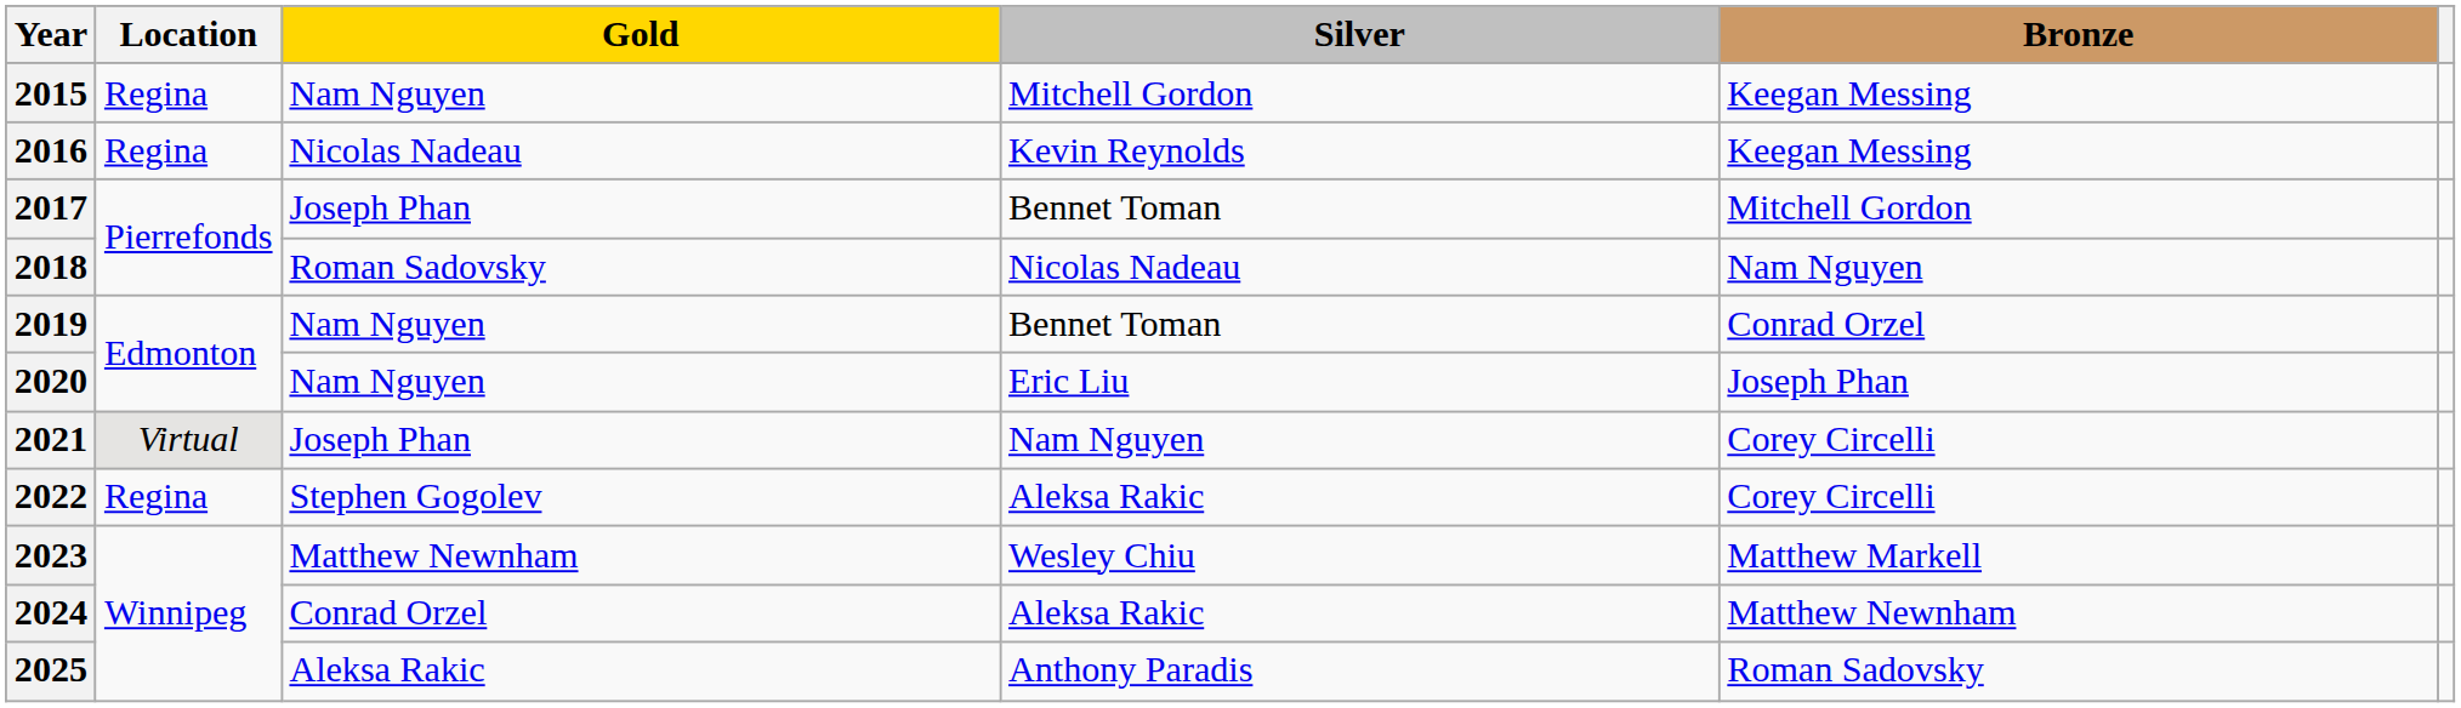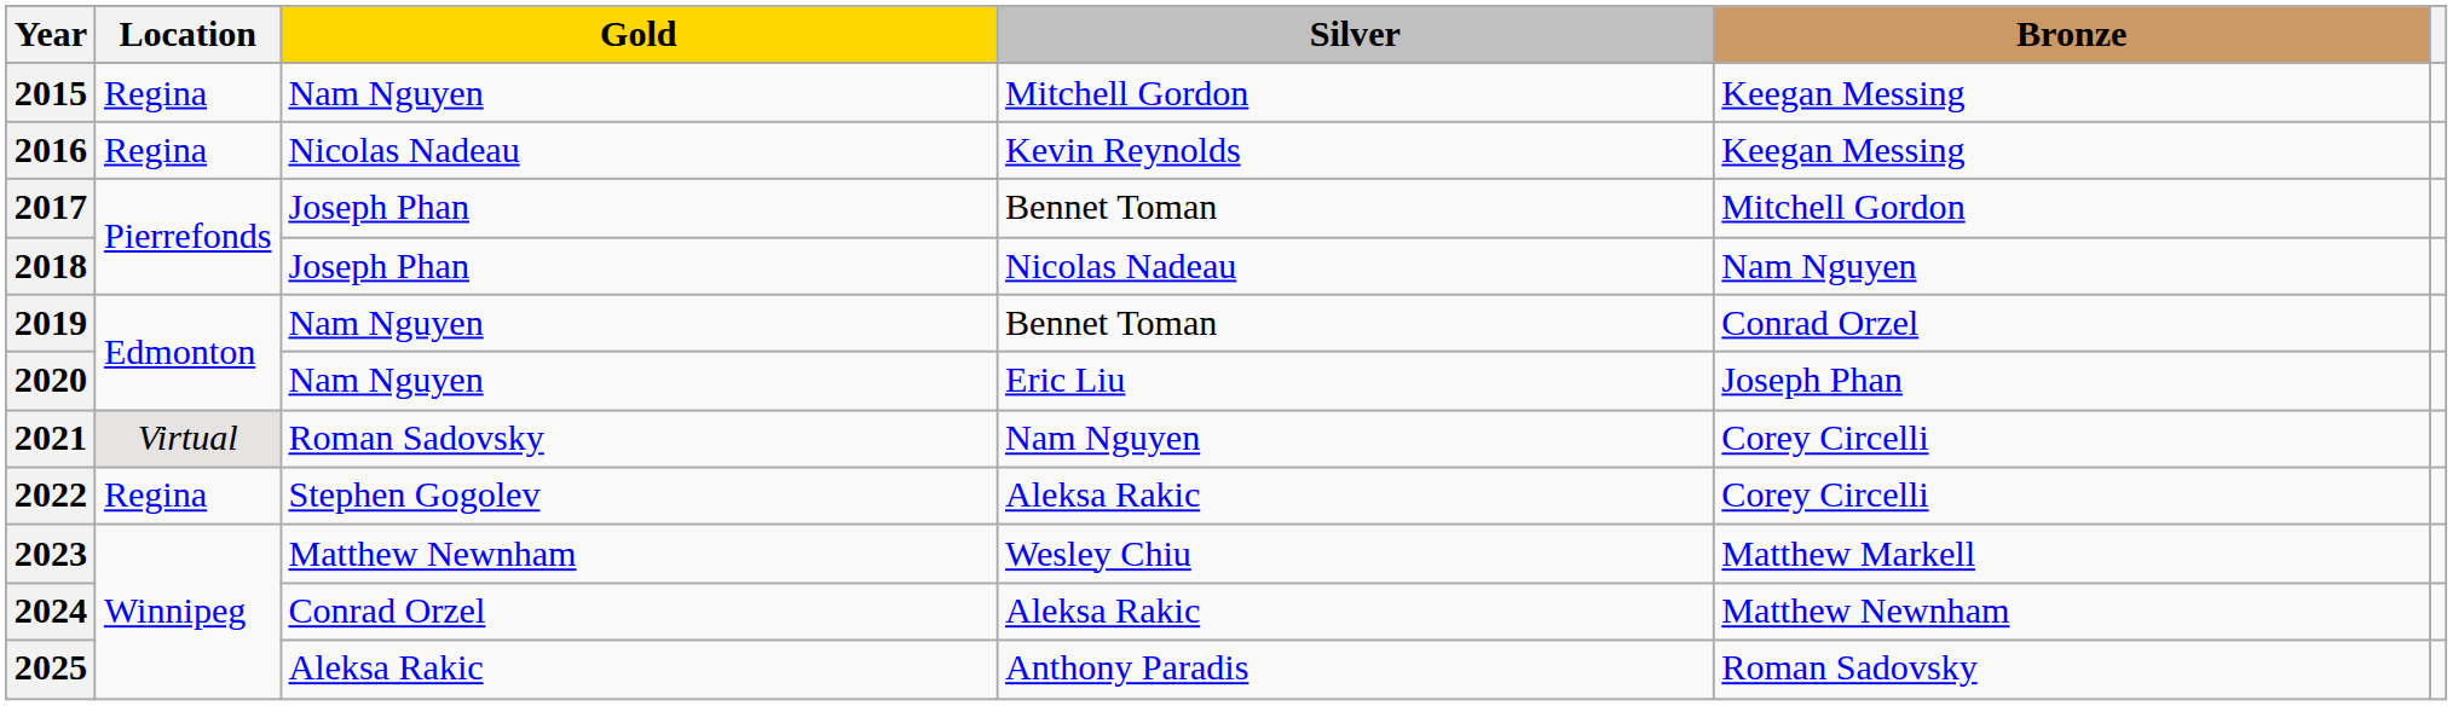 <table class="wikitable unsortable" style="text-align:left; width:85%">
 <tr>
 <th scope="col" style="text-align:center">Year</th>
 <th scope="col" style="text-align:center">Location</th>
 <td scope="col" style="text-align:center; width:30%; background:gold"><strong>Gold</strong></td>
 <td scope="col" style="text-align:center; width:30%; background:silver"><strong>Silver</strong></td>
 <td scope="col" style="text-align:center; width:30%; background:#c96"><strong>Bronze</strong></td>
 <th scope="col" style="text-align:center"></th>
 </tr>
 <tr>
 <th scope="row" style="text-align:left">2015</th>
 <td><a href='#'>Regina</a></td>
 <td><a href='#'>Nam Nguyen</a></td>
 <td><a href='#'>Mitchell Gordon</a></td>
 <td><a href='#'>Keegan Messing</a></td>
 <td></td>
 </tr>
 <tr>
 <th scope="row" style="text-align:left">2016</th>
 <td><a href='#'>Regina</a></td>
 <td><a href='#'>Nicolas Nadeau</a></td>
 <td><a href='#'>Kevin Reynolds</a></td>
 <td><a href='#'>Keegan Messing</a></td>
 <td></td>
 </tr>
 <tr>
 <th scope="row" style="text-align:left">2017</th>
 <td rowspan="2"><a href='#'>Pierrefonds</a></td>
 <td><a href='#'>Joseph Phan</a></td>
 <td>Bennet Toman</td>
 <td><a href='#'>Mitchell Gordon</a></td>
 <td></td>
 </tr>
 <tr>
 <th scope="row" style="text-align:left">2018</th>
-<td><a href='#'>Roman Sadovsky</a></td>
+<td><a href='#'>Joseph Phan</a></td>
 <td><a href='#'>Nicolas Nadeau</a></td>
 <td><a href='#'>Nam Nguyen</a></td>
 <td></td>
 </tr>
 <tr>
 <th scope="row" style="text-align:left">2019</th>
 <td rowspan="2"><a href='#'>Edmonton</a></td>
 <td><a href='#'>Nam Nguyen</a></td>
 <td>Bennet Toman</td>
 <td><a href='#'>Conrad Orzel</a></td>
 <td></td>
 </tr>
 <tr>
 <th scope="row" style="text-align:left">2020</th>
 <td><a href='#'>Nam Nguyen</a></td>
 <td><a href='#'>Eric Liu</a></td>
 <td><a href='#'>Joseph Phan</a></td>
 <td></td>
 </tr>
 <tr>
 <th scope="row" style="text-align:left">2021</th>
 <td align="center" bgcolor="e5e4e2"><em>Virtual</em></td>
-<td><a href='#'>Joseph Phan</a></td>
+<td><a href='#'>Roman Sadovsky</a></td>
 <td><a href='#'>Nam Nguyen</a></td>
 <td><a href='#'>Corey Circelli</a></td>
 <td></td>
 </tr>
 <tr>
 <th scope="row" style="text-align:left">2022</th>
 <td><a href='#'>Regina</a></td>
 <td><a href='#'>Stephen Gogolev</a></td>
 <td><a href='#'>Aleksa Rakic</a></td>
 <td><a href='#'>Corey Circelli</a></td>
 <td></td>
 </tr>
 <tr>
 <th scope="row" style="text-align:left">2023</th>
 <td rowspan="3"><a href='#'>Winnipeg</a></td>
 <td><a href='#'>Matthew Newnham</a></td>
 <td><a href='#'>Wesley Chiu</a></td>
 <td><a href='#'>Matthew Markell</a></td>
 <td></td>
 </tr>
 <tr>
 <th scope="row" style="text-align:left">2024</th>
 <td><a href='#'>Conrad Orzel</a></td>
 <td><a href='#'>Aleksa Rakic</a></td>
 <td><a href='#'>Matthew Newnham</a></td>
 <td></td>
 </tr>
 <tr>
 <th scope="row" style="text-align:left">2025</th>
 <td><a href='#'>Aleksa Rakic</a></td>
 <td><a href='#'>Anthony Paradis</a></td>
 <td><a href='#'>Roman Sadovsky</a></td>
 <td></td>
 </tr>
 </table>
